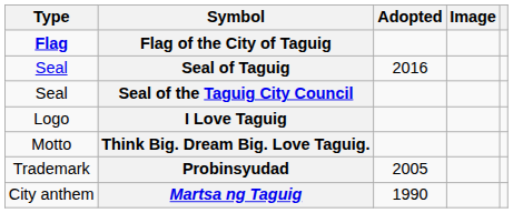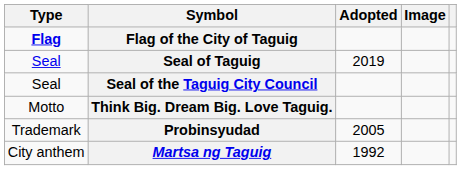 <table class="wikitable sortable plainrowheaders" style="text-align: center;">
 <tr>
 <th scope="col">Type</th>
 <th scope="col">Symbol</th>
 <th scope="col">Adopted</th>
 <th scope="col" class="unsortable">Image</th>
 <th scope="col"></th>
 </tr>
 <tr>
 <td><strong><a href='#'>Flag</a></strong></td>
 <th scope="row">Flag of the City of Taguig</th>
 <td></td>
 <td></td>
 <td></td>
 </tr>
 <tr>
 <td><a href='#'>Seal</a></td>
 <th scope="row">Seal of Taguig</th>
-<td>2016</td>
+<td>2019</td>
 <td></td>
 <td></td>
 </tr>
 <tr>
 <td>Seal</td>
 <th scope="row">Seal of the <a href='#'>Taguig City Council</a></th>
-<td></td>
-<td></td>
-<td></td>
-</tr>
-<tr>
-<td>Logo</td>
-<th scope="row">I Love Taguig</th>
 <td></td>
 <td></td>
 <td></td>
 </tr>
 <tr>
 <td>Motto</td>
 <th scope="row">Think Big. Dream Big. Love Taguig.</th>
 <td></td>
 <td></td>
 <td></td>
 </tr>
 <tr>
 <td>Trademark</td>
 <th scope="row">Probinsyudad</th>
 <td>2005</td>
 <td></td>
 <td></td>
 </tr>
 <tr>
 <td>City anthem</td>
 <th scope="row"><em><a href='#'>Martsa ng Taguig</a></em></th>
-<td>1990</td>
+<td>1992</td>
 <td></td>
 <td></td>
 </tr>
 </table>
